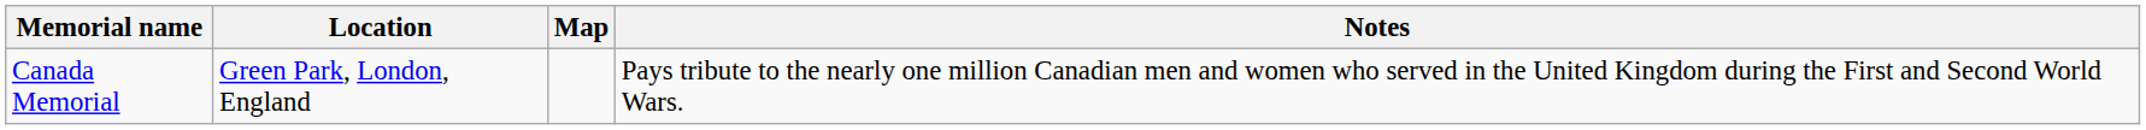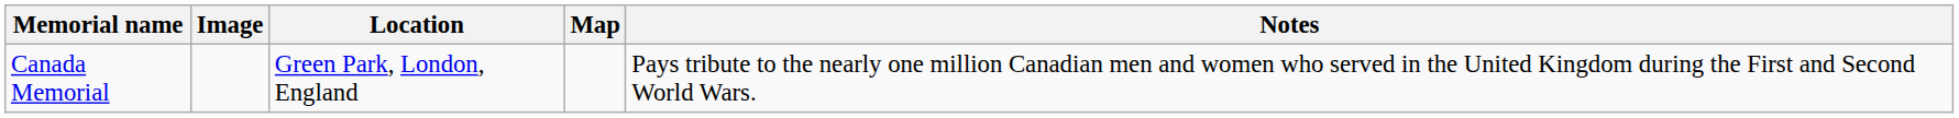 <table class="wikitable sortable" border="1">
 <tr valign="middle">
 <th scope="col">Memorial name</th>
+<th scope="col" class="unsortable">Image</th>
 <th scope="col">Location</th>
 <th scope="col">Map</th>
 <th scope="col" class="unsortable">Notes</th>
 </tr>
 <tr>
 <td><a href='#'>Canada Memorial</a></td>
+<td></td>
 <td><a href='#'>Green Park</a>, <a href='#'>London</a>, England</td>
 <td></td>
 <td>Pays tribute to the nearly one million Canadian men and women who served in the United Kingdom during the First and Second World Wars.</td>
 </tr>
 </table>
